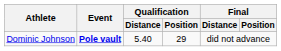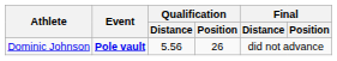 <table class=wikitable style="font-size:90%">
 <tr>
 <th rowspan="2">Athlete</th>
 <th rowspan="2">Event</th>
 <th colspan="2">Qualification</th>
 <th colspan="2">Final</th>
 </tr>
 <tr style="font-size:95%">
 <th>Distance</th>
 <th>Position</th>
 <th>Distance</th>
 <th>Position</th>
 </tr>
 <tr align=center>
 <td align=left><a href='#'>Dominic Johnson</a></td>
 <td align=left><strong><a href='#'>Pole vault</a></strong></td>
-<td>5.40</td>
-<td>29</td>
+<td>5.56</td>
+<td>26</td>
 <td colspan=2>did not advance</td>
 </tr>
 </table>
